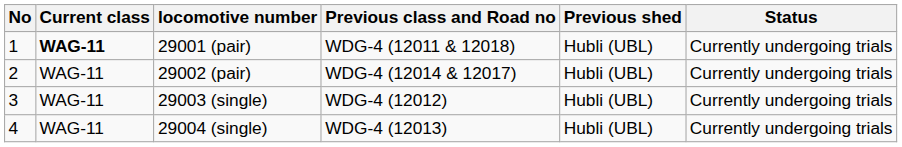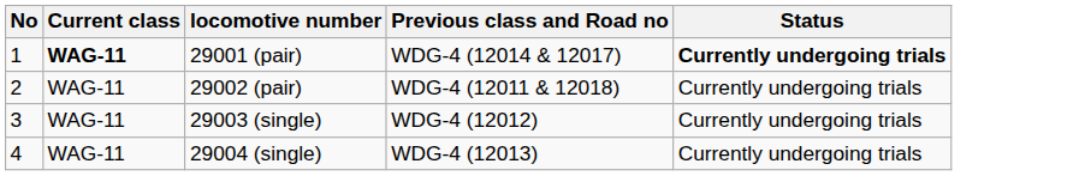 <table class="wikitable">
 <tr>
 <th>No</th>
 <th>Current class</th>
 <th>locomotive number</th>
 <th>Previous class and Road no</th>
-<th>Previous shed</th>
 <th>Status</th>
 </tr>
 <tr>
 <td>1</td>
 <td><strong>WAG-11</strong></td>
 <td>29001 (pair)</td>
-<td>WDG-4 (12011 & 12018)</td>
-<td>Hubli (UBL)</td>
-<td>Currently undergoing trials</td>
+<td>WDG-4 (12014 & 12017)</td>
+<td><strong>Currently undergoing trials</strong></td>
 </tr>
 <tr>
 <td>2</td>
 <td>WAG-11</td>
 <td>29002 (pair)</td>
-<td>WDG-4 (12014 & 12017)</td>
-<td>Hubli (UBL)</td>
+<td>WDG-4 (12011 & 12018)</td>
 <td>Currently undergoing trials</td>
 </tr>
 <tr>
 <td>3</td>
 <td>WAG-11</td>
 <td>29003 (single)</td>
 <td>WDG-4 (12012)</td>
-<td>Hubli (UBL)</td>
 <td>Currently undergoing trials</td>
 </tr>
 <tr>
 <td>4</td>
 <td>WAG-11</td>
 <td>29004 (single)</td>
 <td>WDG-4 (12013)</td>
-<td>Hubli (UBL)</td>
 <td>Currently undergoing trials</td>
 </tr>
 </table>
